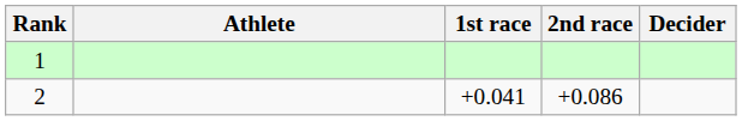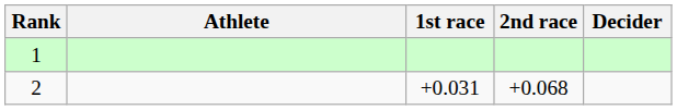 <table class=wikitable style="text-align:center">
 <tr>
 <th width=40>Rank</th>
 <th width=250>Athlete</th>
 <th width=60>1st race</th>
 <th width=60>2nd race</th>
 <th width=60>Decider</th>
 </tr>
 <tr bgcolor="ccffcc">
 <td>1</td>
 <td align=left></td>
 <td></td>
 <td></td>
 <td></td>
 </tr>
 <tr>
 <td>2</td>
 <td align=left></td>
-<td>+0.041</td>
-<td>+0.086</td>
+<td>+0.031</td>
+<td>+0.068</td>
 <td></td>
 </tr>
 </table>
